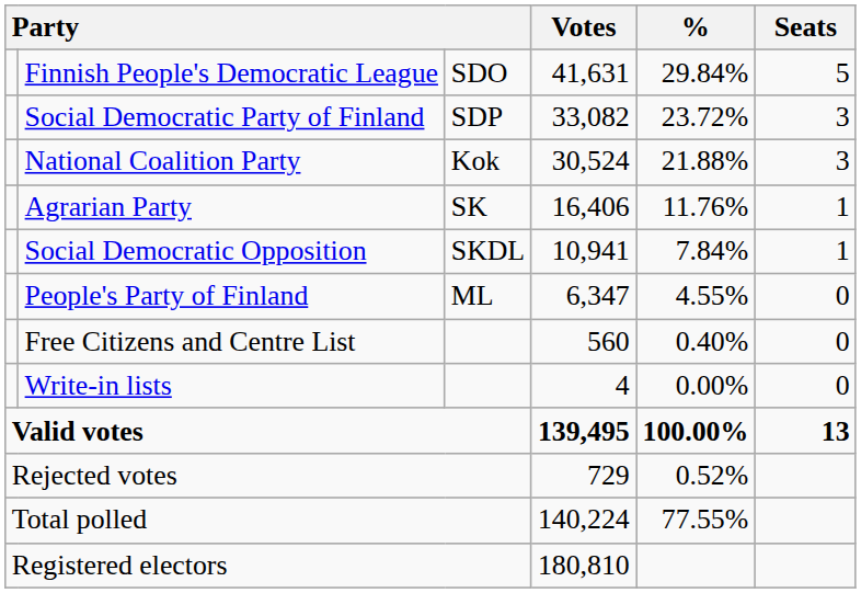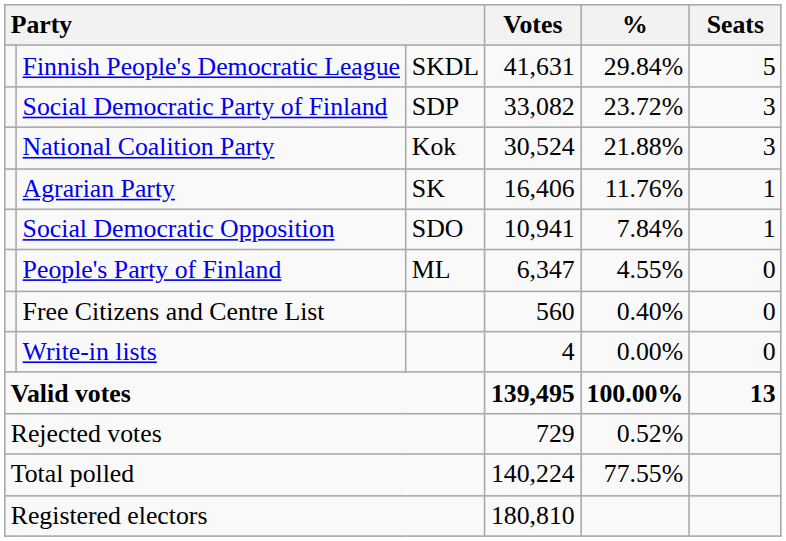 <table class="wikitable" border="1" style="text-align:right;">
 <tr>
 <th style="text-align:left;" colspan=3>Party</th>
 <th align=center width="50">Votes</th>
 <th align=center width="50">%</th>
 <th align=center width="50">Seats</th>
 </tr>
 <tr>
 <td></td>
 <td align=left><a href='#'>Finnish People's Democratic League</a></td>
-<td align=left>SDO</td>
+<td align=left>SKDL</td>
 <td>41,631</td>
 <td>29.84%</td>
 <td>5</td>
 </tr>
 <tr>
 <td></td>
 <td align=left style="white-space: nowrap;"><a href='#'>Social Democratic Party of Finland</a></td>
 <td align=left>SDP</td>
 <td>33,082</td>
 <td>23.72%</td>
 <td>3</td>
 </tr>
 <tr>
 <td></td>
 <td align=left><a href='#'>National Coalition Party</a></td>
 <td align=left>Kok</td>
 <td>30,524</td>
 <td>21.88%</td>
 <td>3</td>
 </tr>
 <tr>
 <td></td>
 <td align=left><a href='#'>Agrarian Party</a></td>
 <td align=left>SK</td>
 <td>16,406</td>
 <td>11.76%</td>
 <td>1</td>
 </tr>
 <tr>
 <td></td>
 <td align=left><a href='#'>Social Democratic Opposition</a></td>
-<td align=left>SKDL</td>
+<td align=left>SDO</td>
 <td>10,941</td>
 <td>7.84%</td>
 <td>1</td>
 </tr>
 <tr>
 <td></td>
 <td align=left><a href='#'>People's Party of Finland</a></td>
 <td align=left>ML</td>
 <td>6,347</td>
 <td>4.55%</td>
 <td>0</td>
 </tr>
 <tr>
 <td></td>
 <td align=left>Free Citizens and Centre List</td>
 <td align=left></td>
 <td>560</td>
 <td>0.40%</td>
 <td>0</td>
 </tr>
 <tr>
 <td></td>
 <td align=left><a href='#'>Write-in lists</a></td>
 <td align=left></td>
 <td>4</td>
 <td>0.00%</td>
 <td>0</td>
 </tr>
 <tr style="font-weight:bold">
 <td align=left colspan=3>Valid votes</td>
 <td>139,495</td>
 <td>100.00%</td>
 <td>13</td>
 </tr>
 <tr>
 <td align=left colspan=3>Rejected votes</td>
 <td>729</td>
 <td>0.52%</td>
 <td></td>
 </tr>
 <tr>
 <td align=left colspan=3>Total polled</td>
 <td>140,224</td>
 <td>77.55%</td>
 <td></td>
 </tr>
 <tr>
 <td align=left colspan=3>Registered electors</td>
 <td>180,810</td>
 <td></td>
 <td></td>
 </tr>
 </table>
